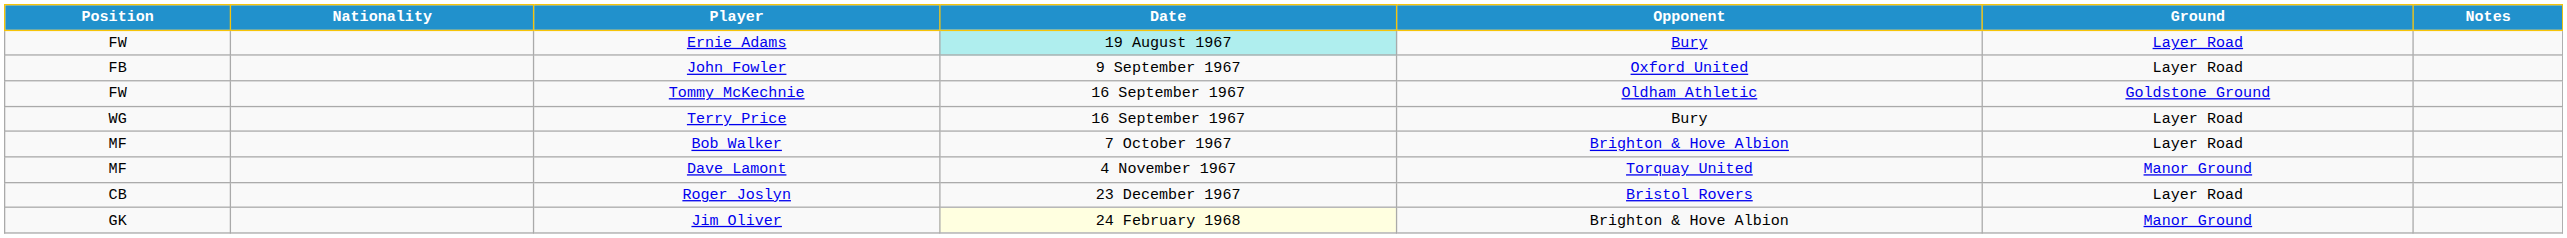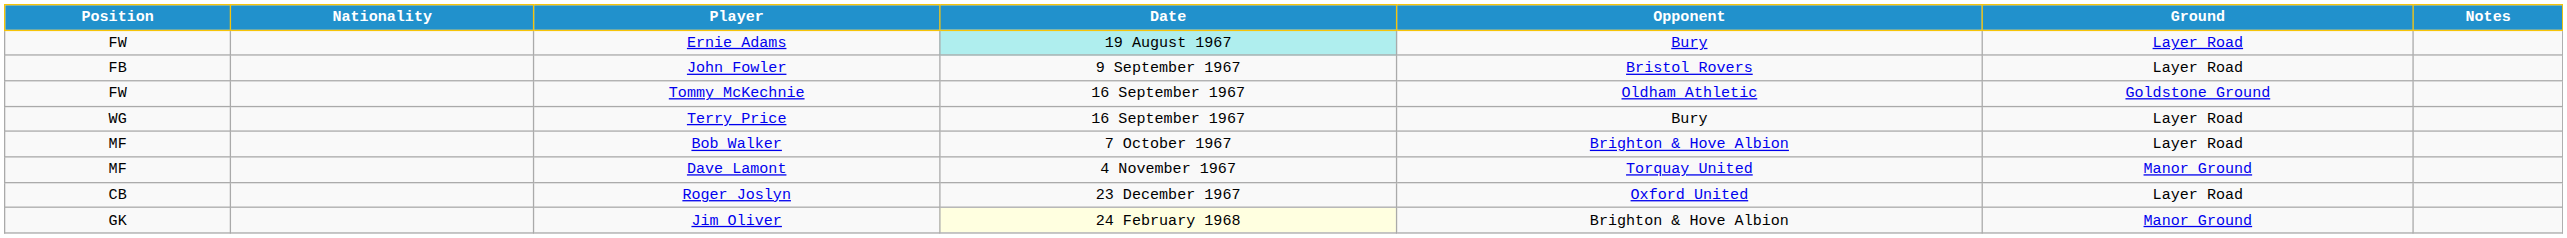 <table class="wikitable" style="text-align:center; font-size:90%; width:100%;">
 <tr>
 <th style="background:#2191CC; color:white; border:1px solid #F7C408; text-align:center;">Position</th>
 <th style="background:#2191CC; color:white; border:1px solid #F7C408; text-align:center;">Nationality</th>
 <th style="background:#2191CC; color:white; border:1px solid #F7C408; text-align:center;">Player</th>
 <th style="background:#2191CC; color:white; border:1px solid #F7C408; text-align:center;">Date</th>
 <th style="background:#2191CC; color:white; border:1px solid #F7C408; text-align:center;">Opponent</th>
 <th style="background:#2191CC; color:white; border:1px solid #F7C408; text-align:center;">Ground</th>
 <th style="background:#2191CC; color:white; border:1px solid #F7C408; text-align:center;">Notes</th>
 </tr>
 <tr>
 <td>FW</td>
 <td></td>
 <td><a href='#'>Ernie Adams</a></td>
 <td style="background: paleturquoise;">19 August 1967</td>
 <td><a href='#'>Bury</a></td>
 <td><a href='#'>Layer Road</a></td>
 <td></td>
 </tr>
 <tr>
 <td>FB</td>
 <td></td>
 <td><a href='#'>John Fowler</a></td>
 <td>9 September 1967</td>
-<td><a href='#'>Oxford United</a></td>
+<td><a href='#'>Bristol Rovers</a></td>
 <td>Layer Road</td>
 <td></td>
 </tr>
 <tr>
 <td>FW</td>
 <td></td>
 <td><a href='#'>Tommy McKechnie</a></td>
 <td>16 September 1967</td>
 <td><a href='#'>Oldham Athletic</a></td>
 <td><a href='#'>Goldstone Ground</a></td>
 <td></td>
 </tr>
 <tr>
 <td>WG</td>
 <td></td>
 <td><a href='#'>Terry Price</a></td>
 <td>16 September 1967</td>
 <td>Bury</td>
 <td>Layer Road</td>
 <td></td>
 </tr>
 <tr>
 <td>MF</td>
 <td></td>
 <td><a href='#'>Bob Walker</a></td>
 <td>7 October 1967</td>
 <td><a href='#'>Brighton & Hove Albion</a></td>
 <td>Layer Road</td>
 <td></td>
 </tr>
 <tr>
 <td>MF</td>
 <td></td>
 <td><a href='#'>Dave Lamont</a></td>
 <td>4 November 1967</td>
 <td><a href='#'>Torquay United</a></td>
 <td><a href='#'>Manor Ground</a></td>
 <td></td>
 </tr>
 <tr>
 <td>CB</td>
 <td></td>
 <td><a href='#'>Roger Joslyn</a></td>
 <td>23 December 1967</td>
-<td><a href='#'>Bristol Rovers</a></td>
+<td><a href='#'>Oxford United</a></td>
 <td>Layer Road</td>
 <td></td>
 </tr>
 <tr>
 <td>GK</td>
 <td></td>
 <td><a href='#'>Jim Oliver</a></td>
 <td style="background: lightyellow;">24 February 1968</td>
 <td>Brighton & Hove Albion</td>
 <td><a href='#'>Manor Ground</a></td>
 <td></td>
 </tr>
 </table>
